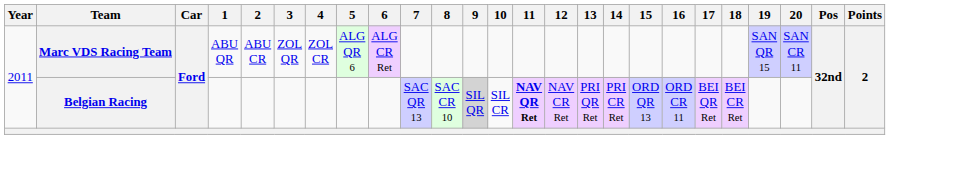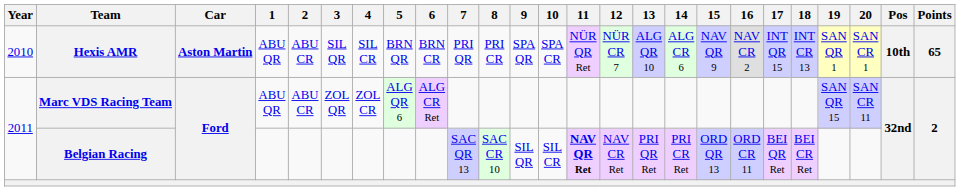 <table class="wikitable" border="1" style="text-align:center; font-size:90%;">
 <tr>
 <th>Year</th>
 <th>Team</th>
 <th>Car</th>
 <th>1</th>
 <th>2</th>
 <th>3</th>
 <th>4</th>
 <th>5</th>
 <th>6</th>
 <th>7</th>
 <th>8</th>
 <th>9</th>
 <th>10</th>
 <th>11</th>
 <th>12</th>
 <th>13</th>
 <th>14</th>
 <th>15</th>
 <th>16</th>
 <th>17</th>
 <th>18</th>
 <th>19</th>
 <th>20</th>
 <th>Pos</th>
 <th>Points</th>
+</tr>
+<tr>
+<td><a href='#'>2010</a></td>
+<th><a href='#'>Hexis AMR</a></th>
+<th><a href='#'>Aston Martin</a></th>
+<td><a href='#'>ABU<br>QR</a></td>
+<td><a href='#'>ABU<br>CR</a></td>
+<td><a href='#'>SIL<br>QR</a></td>
+<td><a href='#'>SIL<br>CR</a></td>
+<td><a href='#'>BRN<br>QR</a></td>
+<td><a href='#'>BRN<br>CR</a></td>
+<td><a href='#'>PRI<br>QR</a></td>
+<td><a href='#'>PRI<br>CR</a></td>
+<td><a href='#'>SPA<br>QR</a></td>
+<td><a href='#'>SPA<br>CR</a></td>
+<td style="background:#EFCFFF;"><a href='#'>NÜR<br>QR</a><br><small>Ret<br></small></td>
+<td style="background:#DFFFDF;"><a href='#'>NÜR<br>CR</a><br><small>7<br></small></td>
+<td style="background:#CFCFFF;"><a href='#'>ALG<br>QR</a><br><small>10<br></small></td>
+<td style="background:#DFFFDF;"><a href='#'>ALG<br>CR</a><br><small>6<br></small></td>
+<td style="background:#CFCFFF;"><a href='#'>NAV<br>QR</a><br><small>9<br></small></td>
+<td style="background:#DFDFDF;"><a href='#'>NAV<br>CR</a><br><small>2<br></small></td>
+<td style="background:#CFCFFF;"><a href='#'>INT<br>QR</a><br><small>15<br></small></td>
+<td style="background:#CFCFFF;"><a href='#'>INT<br>CR</a><br><small>13<br></small></td>
+<td style="background:#FFFFBF;"><a href='#'>SAN<br>QR</a><br><small>1<br></small></td>
+<td style="background:#FFFFBF;"><a href='#'>SAN<br>CR</a><br><small>1<br></small></td>
+<th>10th</th>
+<th>65</th>
 </tr>
 <tr>
 <td rowspan=2><a href='#'>2011</a></td>
 <th><a href='#'>Marc VDS Racing Team</a></th>
 <th rowspan=2><a href='#'>Ford</a></th>
 <td><a href='#'>ABU<br>QR</a></td>
 <td><a href='#'>ABU<br>CR</a></td>
 <td><a href='#'>ZOL<br>QR</a></td>
 <td><a href='#'>ZOL<br>CR</a></td>
 <td style="background:#DFFFDF;"><a href='#'>ALG<br>QR</a><br><small>6<br></small></td>
 <td style="background:#EFCFFF;"><a href='#'>ALG<br>CR</a><br><small>Ret<br></small></td>
 <td></td>
 <td></td>
 <td></td>
 <td></td>
 <td></td>
 <td></td>
 <td></td>
 <td></td>
 <td></td>
 <td></td>
 <td></td>
 <td></td>
 <td style="background:#CFCFFF;"><a href='#'>SAN<br>QR</a><br><small>15<br></small></td>
 <td style="background:#CFCFFF;"><a href='#'>SAN<br>CR</a><br><small>11<br></small></td>
 <th rowspan=2>32nd</th>
 <th rowspan=2>2</th>
 </tr>
 <tr>
 <th><a href='#'>Belgian Racing</a></th>
 <td></td>
 <td></td>
 <td></td>
 <td></td>
 <td></td>
 <td></td>
 <td style="background:#CFCFFF;"><a href='#'>SAC<br>QR</a><br><small>13<br></small></td>
 <td style="background:#DFFFDF;"><a href='#'>SAC<br>CR</a><br><small>10<br></small></td>
-<td style="background: lightgrey;"><a href='#'>SIL<br>QR</a></td>
+<td><a href='#'>SIL<br>QR</a></td>
 <td><a href='#'>SIL<br>CR</a></td>
 <td style="background:#EFCFFF;"><strong><a href='#'>NAV<br>QR</a><br><small>Ret<br></small></strong></td>
 <td style="background:#EFCFFF;"><a href='#'>NAV<br>CR</a><br><small>Ret<br></small></td>
 <td style="background:#EFCFFF;"><a href='#'>PRI<br>QR</a><br><small>Ret<br></small></td>
 <td style="background:#EFCFFF;"><a href='#'>PRI<br>CR</a><br><small>Ret<br></small></td>
 <td style="background:#CFCFFF;"><a href='#'>ORD<br>QR</a><br><small>13<br></small></td>
 <td style="background:#CFCFFF;"><a href='#'>ORD<br>CR</a><br><small>11<br></small></td>
 <td style="background:#EFCFFF;"><a href='#'>BEI<br>QR</a><br><small>Ret<br></small></td>
 <td style="background:#EFCFFF;"><a href='#'>BEI<br>CR</a><br><small>Ret<br></small></td>
 <td></td>
 <td></td>
 </tr>
 <tr>
 <th colspan="25"></th>
 </tr>
 </table>
